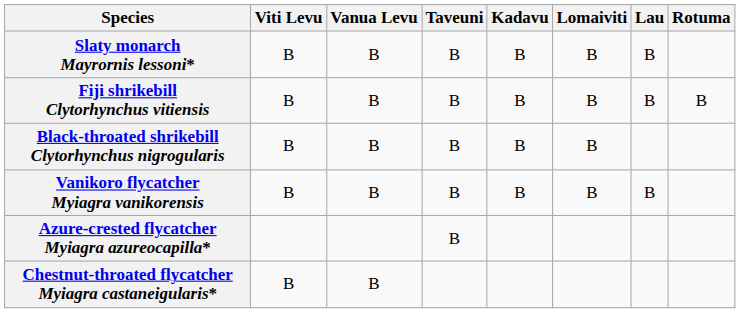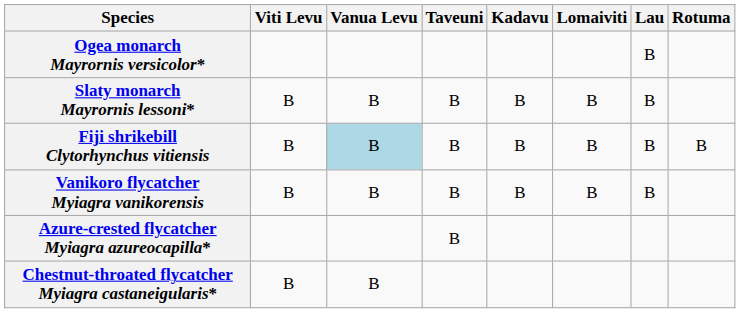 <table class="wikitable" style="text-align:center">
 <tr>
 <th width="225">Species</th>
 <th>Viti Levu</th>
 <th>Vanua Levu</th>
 <th>Taveuni</th>
 <th>Kadavu</th>
 <th>Lomaiviti</th>
 <th>Lau</th>
 <th>Rotuma</th>
+</tr>
+<tr>
+<th><a href='#'>Ogea monarch</a><br><em>Mayrornis versicolor</em>*</th>
+<td></td>
+<td></td>
+<td></td>
+<td></td>
+<td></td>
+<td>B</td>
+<td></td>
 </tr>
 <tr>
 <th><a href='#'>Slaty monarch</a><br><em>Mayrornis lessoni</em>*</th>
 <td>B</td>
 <td>B</td>
 <td>B</td>
 <td>B</td>
 <td>B</td>
 <td>B</td>
 <td></td>
 </tr>
 <tr>
 <th><a href='#'>Fiji shrikebill</a><br><em>Clytorhynchus vitiensis</em></th>
 <td>B</td>
+<td style="background: lightblue;">B</td>
 <td>B</td>
 <td>B</td>
 <td>B</td>
 <td>B</td>
 <td>B</td>
-<td>B</td>
-</tr>
-<tr>
-<th><a href='#'>Black-throated shrikebill</a><br><em>Clytorhynchus nigrogularis</em></th>
-<td>B</td>
-<td>B</td>
-<td>B</td>
-<td>B</td>
-<td>B</td>
-<td></td>
-<td></td>
 </tr>
 <tr>
 <th><a href='#'>Vanikoro flycatcher</a><br><em>Myiagra vanikorensis</em></th>
 <td>B</td>
 <td>B</td>
 <td>B</td>
 <td>B</td>
 <td>B</td>
 <td>B</td>
 <td></td>
 </tr>
 <tr>
 <th><a href='#'>Azure-crested flycatcher</a><br><em>Myiagra azureocapilla</em>*</th>
 <td></td>
 <td></td>
 <td>B</td>
 <td></td>
 <td></td>
 <td></td>
 <td></td>
 </tr>
 <tr>
 <th><a href='#'>Chestnut-throated flycatcher</a><br><em>Myiagra castaneigularis</em>*</th>
 <td>B</td>
 <td>B</td>
 <td></td>
 <td></td>
 <td></td>
 <td></td>
 <td></td>
 </tr>
 </table>
